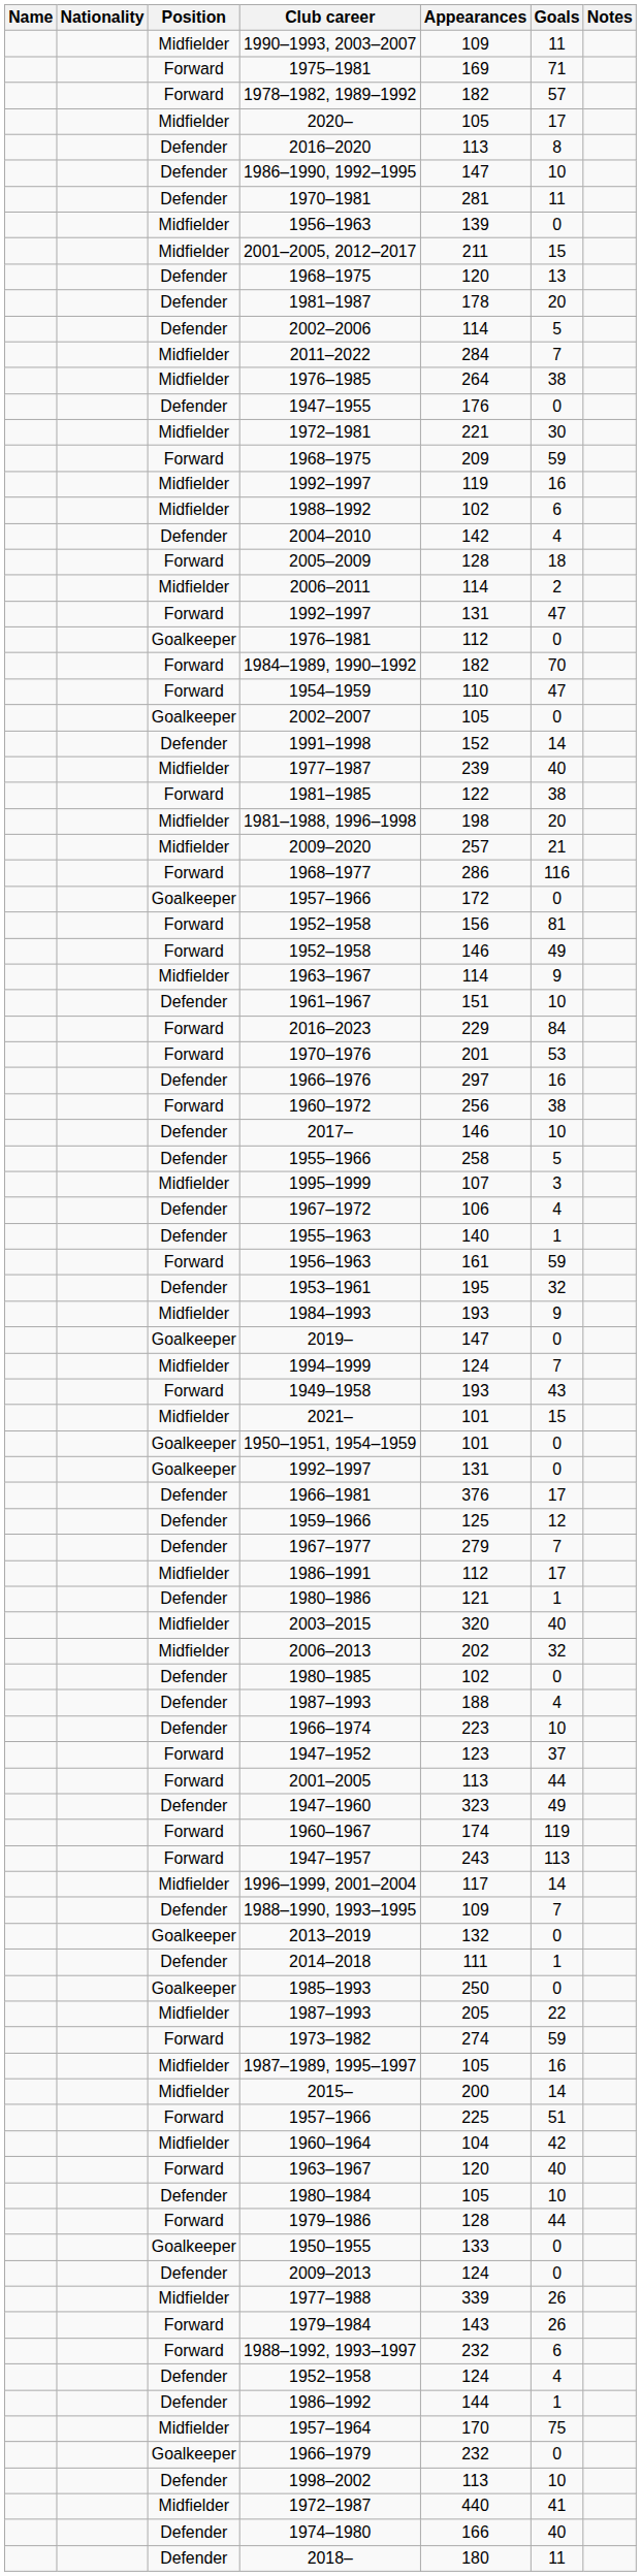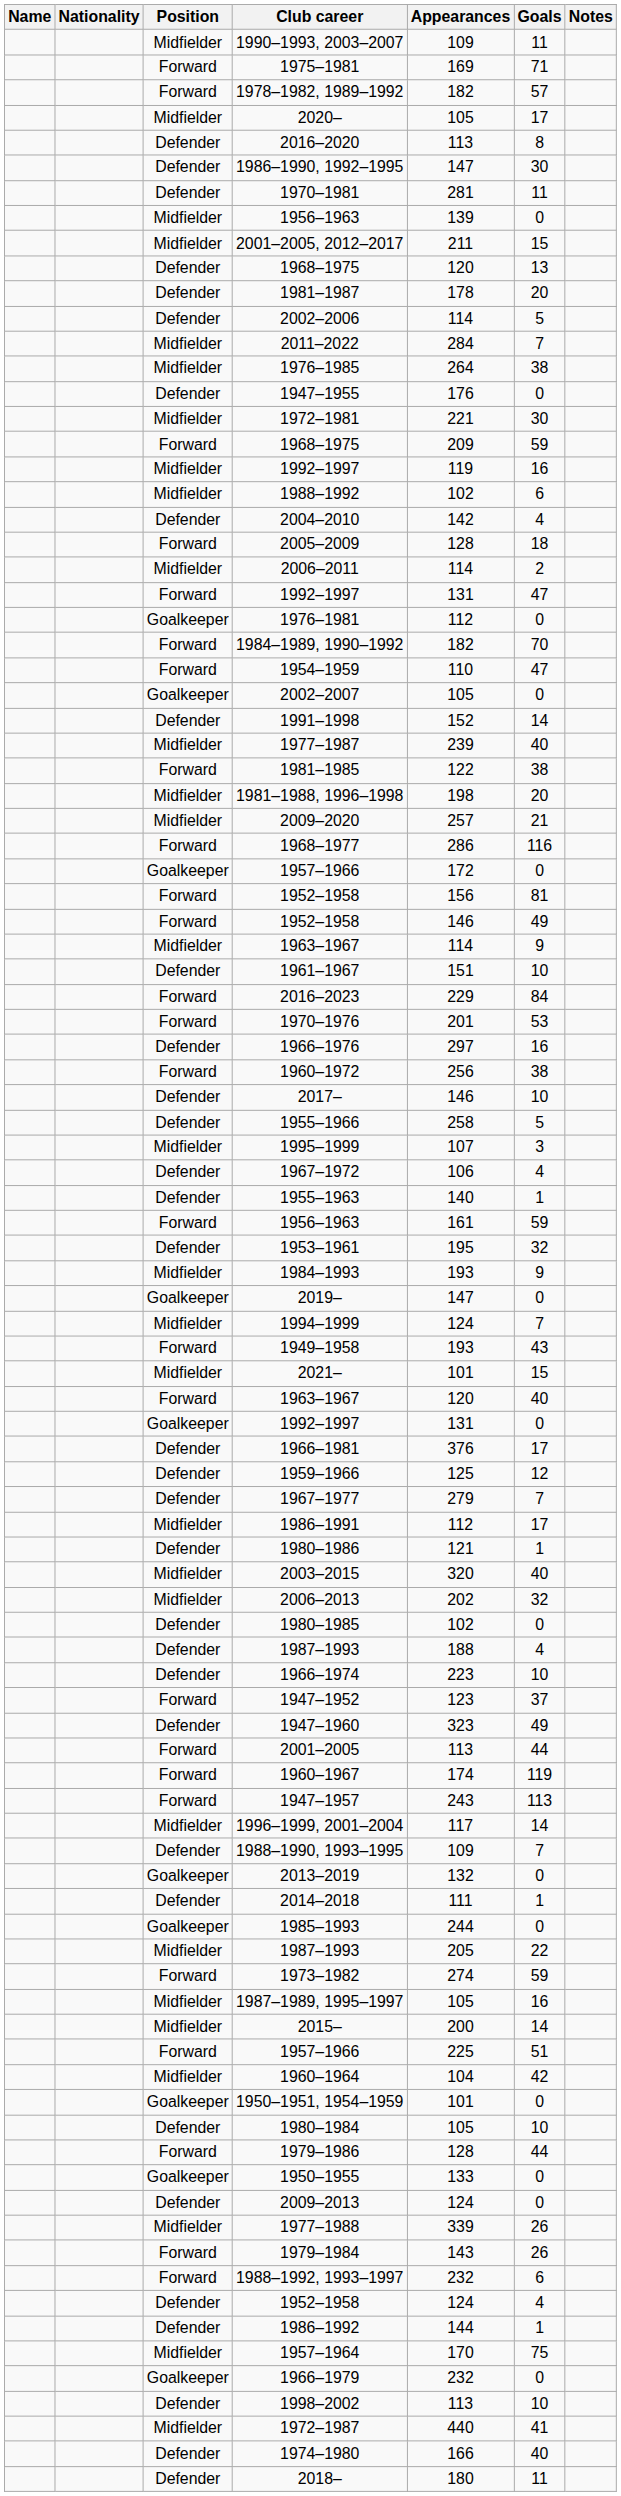 <table class="wikitable sortable" style="text-align: center;">
 <tr>
 <th>Name</th>
 <th>Nationality</th>
 <th>Position</th>
 <th>Club career</th>
 <th>Appearances</th>
 <th>Goals</th>
 <th class="unsortable">Notes</th>
 </tr>
 <tr>
 <td align="left"></td>
 <td align="left"></td>
 <td>Midfielder</td>
 <td>1990–1993, 2003–2007</td>
 <td>109</td>
 <td>11</td>
 <td></td>
 </tr>
 <tr>
 <td align="left"></td>
 <td align="left"></td>
 <td>Forward</td>
 <td>1975–1981</td>
 <td>169</td>
 <td>71</td>
 <td></td>
 </tr>
 <tr>
 <td align="left"></td>
 <td align="left"></td>
 <td>Forward</td>
 <td>1978–1982, 1989–1992</td>
 <td>182</td>
 <td>57</td>
 <td></td>
 </tr>
 <tr>
 <td align="left"></td>
 <td align="left"></td>
 <td>Midfielder</td>
 <td>2020–</td>
 <td>105</td>
 <td>17</td>
 <td></td>
 </tr>
 <tr>
 <td align="left"></td>
 <td align="left"></td>
 <td>Defender</td>
 <td>2016–2020</td>
 <td>113</td>
 <td>8</td>
 <td></td>
 </tr>
 <tr>
 <td align="left"></td>
 <td align="left"></td>
 <td>Defender</td>
 <td>1986–1990, 1992–1995</td>
 <td>147</td>
-<td>10</td>
+<td>30</td>
 <td></td>
 </tr>
 <tr>
 <td align="left"></td>
 <td align="left"></td>
 <td>Defender</td>
 <td>1970–1981</td>
 <td>281</td>
 <td>11</td>
 <td></td>
 </tr>
 <tr>
 <td align="left"></td>
 <td align="left"></td>
 <td>Midfielder</td>
 <td>1956–1963</td>
 <td>139</td>
 <td>0</td>
 <td></td>
 </tr>
 <tr>
 <td align="left"></td>
 <td align="left"></td>
 <td>Midfielder</td>
 <td>2001–2005, 2012–2017</td>
 <td>211</td>
 <td>15</td>
 <td></td>
 </tr>
 <tr>
 <td align="left"></td>
 <td align="left"></td>
 <td>Defender</td>
 <td>1968–1975</td>
 <td>120</td>
 <td>13</td>
 <td></td>
 </tr>
 <tr>
 <td align="left"></td>
 <td align="left"></td>
 <td>Defender</td>
 <td>1981–1987</td>
 <td>178</td>
 <td>20</td>
 <td></td>
 </tr>
 <tr>
 <td align="left"></td>
 <td align="left"></td>
 <td>Defender</td>
 <td>2002–2006</td>
 <td>114</td>
 <td>5</td>
 <td></td>
 </tr>
 <tr>
 <td align="left"></td>
 <td align="left"></td>
 <td>Midfielder</td>
 <td>2011–2022</td>
 <td>284</td>
 <td>7</td>
 <td></td>
 </tr>
 <tr>
 <td align="left"></td>
 <td align="left"></td>
 <td>Midfielder</td>
 <td>1976–1985</td>
 <td>264</td>
 <td>38</td>
 <td></td>
 </tr>
 <tr>
 <td align="left"></td>
 <td align="left"></td>
 <td>Defender</td>
 <td>1947–1955</td>
 <td>176</td>
 <td>0</td>
 <td></td>
 </tr>
 <tr>
 <td align="left"></td>
 <td align="left"></td>
 <td>Midfielder</td>
 <td>1972–1981</td>
 <td>221</td>
 <td>30</td>
 <td></td>
 </tr>
 <tr>
 <td align="left"></td>
 <td align="left"></td>
 <td>Forward</td>
 <td>1968–1975</td>
 <td>209</td>
 <td>59</td>
 <td></td>
 </tr>
 <tr>
 <td align="left"></td>
 <td align="left"></td>
 <td>Midfielder</td>
 <td>1992–1997</td>
 <td>119</td>
 <td>16</td>
 <td></td>
 </tr>
 <tr>
 <td align="left"></td>
 <td align="left"></td>
 <td>Midfielder</td>
 <td>1988–1992</td>
 <td>102</td>
 <td>6</td>
 <td></td>
 </tr>
 <tr>
 <td align="left"></td>
 <td align="left"></td>
 <td>Defender</td>
 <td>2004–2010</td>
 <td>142</td>
 <td>4</td>
 <td></td>
 </tr>
 <tr>
 <td align="left"></td>
 <td align="left"></td>
 <td>Forward</td>
 <td>2005–2009</td>
 <td>128</td>
 <td>18</td>
 <td></td>
 </tr>
 <tr>
 <td align="left"></td>
 <td align="left"></td>
 <td>Midfielder</td>
 <td>2006–2011</td>
 <td>114</td>
 <td>2</td>
 <td></td>
 </tr>
 <tr>
 <td align="left"></td>
 <td align="left"></td>
 <td>Forward</td>
 <td>1992–1997</td>
 <td>131</td>
 <td>47</td>
 <td></td>
 </tr>
 <tr>
 <td align="left"></td>
 <td align="left"></td>
 <td>Goalkeeper</td>
 <td>1976–1981</td>
 <td>112</td>
 <td>0</td>
 <td></td>
 </tr>
 <tr>
 <td align="left"></td>
 <td align="left"></td>
 <td>Forward</td>
 <td>1984–1989, 1990–1992</td>
 <td>182</td>
 <td>70</td>
 <td></td>
 </tr>
 <tr>
 <td align="left"></td>
 <td align="left"></td>
 <td>Forward</td>
 <td>1954–1959</td>
 <td>110</td>
 <td>47</td>
 <td></td>
 </tr>
 <tr>
 <td align="left"></td>
 <td align="left"></td>
 <td>Goalkeeper</td>
 <td>2002–2007</td>
 <td>105</td>
 <td>0</td>
 <td></td>
 </tr>
 <tr>
 <td align="left"></td>
 <td align="left"></td>
 <td>Defender</td>
 <td>1991–1998</td>
 <td>152</td>
 <td>14</td>
 <td></td>
 </tr>
 <tr>
 <td align="left"></td>
 <td align="left"></td>
 <td>Midfielder</td>
 <td>1977–1987</td>
 <td>239</td>
 <td>40</td>
 <td></td>
 </tr>
 <tr>
 <td align="left"></td>
 <td align="left"></td>
 <td>Forward</td>
 <td>1981–1985</td>
 <td>122</td>
 <td>38</td>
 <td></td>
 </tr>
 <tr>
 <td align="left"></td>
 <td align="left"></td>
 <td>Midfielder</td>
 <td>1981–1988, 1996–1998</td>
 <td>198</td>
 <td>20</td>
 <td></td>
 </tr>
 <tr>
 <td align="left"></td>
 <td align="left"></td>
 <td>Midfielder</td>
 <td>2009–2020</td>
 <td>257</td>
 <td>21</td>
 <td></td>
 </tr>
 <tr>
 <td align="left"></td>
 <td align="left"></td>
 <td>Forward</td>
 <td>1968–1977</td>
 <td>286</td>
 <td>116</td>
 <td></td>
 </tr>
 <tr>
 <td align="left"></td>
 <td align="left"></td>
 <td>Goalkeeper</td>
 <td>1957–1966</td>
 <td>172</td>
 <td>0</td>
 <td></td>
 </tr>
 <tr>
 <td align="left"></td>
 <td align="left"></td>
 <td>Forward</td>
 <td>1952–1958</td>
 <td>156</td>
 <td>81</td>
 <td></td>
 </tr>
 <tr>
 <td align="left"></td>
 <td align="left"></td>
 <td>Forward</td>
 <td>1952–1958</td>
 <td>146</td>
 <td>49</td>
 <td></td>
 </tr>
 <tr>
 <td align="left"></td>
 <td align="left"></td>
 <td>Midfielder</td>
 <td>1963–1967</td>
 <td>114</td>
 <td>9</td>
 <td></td>
 </tr>
 <tr>
 <td align="left"></td>
 <td align="left"></td>
 <td>Defender</td>
 <td>1961–1967</td>
 <td>151</td>
 <td>10</td>
 <td></td>
 </tr>
 <tr>
 <td align="left"></td>
 <td align="left"></td>
 <td>Forward</td>
 <td>2016–2023</td>
 <td>229</td>
 <td>84</td>
 <td></td>
 </tr>
 <tr>
 <td align="left"></td>
 <td align="left"></td>
 <td>Forward</td>
 <td>1970–1976</td>
 <td>201</td>
 <td>53</td>
 <td></td>
 </tr>
 <tr>
 <td align="left"></td>
 <td align="left"></td>
 <td>Defender</td>
 <td>1966–1976</td>
 <td>297</td>
 <td>16</td>
 <td></td>
 </tr>
 <tr>
 <td align="left"></td>
 <td align="left"></td>
 <td>Forward</td>
 <td>1960–1972</td>
 <td>256</td>
 <td>38</td>
 <td></td>
 </tr>
 <tr>
 <td align="left"></td>
 <td align="left"></td>
 <td>Defender</td>
 <td>2017–</td>
 <td>146</td>
 <td>10</td>
 <td></td>
 </tr>
 <tr>
 <td align="left"></td>
 <td align="left"></td>
 <td>Defender</td>
 <td>1955–1966</td>
 <td>258</td>
 <td>5</td>
 <td></td>
 </tr>
 <tr>
 <td align="left"></td>
 <td align="left"></td>
 <td>Midfielder</td>
 <td>1995–1999</td>
 <td>107</td>
 <td>3</td>
 <td></td>
 </tr>
 <tr>
 <td align="left"></td>
 <td align="left"></td>
 <td>Defender</td>
 <td>1967–1972</td>
 <td>106</td>
 <td>4</td>
 <td></td>
 </tr>
 <tr>
 <td align="left"></td>
 <td align="left"></td>
 <td>Defender</td>
 <td>1955–1963</td>
 <td>140</td>
 <td>1</td>
 <td></td>
 </tr>
 <tr>
 <td align="left"></td>
 <td align="left"></td>
 <td>Forward</td>
 <td>1956–1963</td>
 <td>161</td>
 <td>59</td>
 <td></td>
 </tr>
 <tr>
 <td align="left"></td>
 <td align="left"></td>
 <td>Defender</td>
 <td>1953–1961</td>
 <td>195</td>
 <td>32</td>
 <td></td>
 </tr>
 <tr>
 <td align="left"></td>
 <td align="left"></td>
 <td>Midfielder</td>
 <td>1984–1993</td>
 <td>193</td>
 <td>9</td>
 <td></td>
 </tr>
 <tr>
 <td align="left"></td>
 <td align="left"></td>
 <td>Goalkeeper</td>
 <td>2019–</td>
 <td>147</td>
 <td>0</td>
 <td></td>
 </tr>
 <tr>
 <td align="left"></td>
 <td align="left"></td>
 <td>Midfielder</td>
 <td>1994–1999</td>
 <td>124</td>
 <td>7</td>
 <td></td>
 </tr>
 <tr>
 <td align="left"></td>
 <td align="left"></td>
 <td>Forward</td>
 <td>1949–1958</td>
 <td>193</td>
 <td>43</td>
 <td></td>
 </tr>
 <tr>
 <td align="left"></td>
 <td align="left"></td>
 <td>Midfielder</td>
 <td>2021–</td>
 <td>101</td>
 <td>15</td>
 <td></td>
 </tr>
 <tr>
 <td align="left"></td>
 <td align="left"></td>
-<td>Goalkeeper</td>
-<td>1950–1951, 1954–1959</td>
-<td>101</td>
-<td>0</td>
+<td>Forward</td>
+<td>1963–1967</td>
+<td>120</td>
+<td>40</td>
 <td></td>
 </tr>
 <tr>
 <td align="left"></td>
 <td align="left"></td>
 <td>Goalkeeper</td>
 <td>1992–1997</td>
 <td>131</td>
 <td>0</td>
 <td></td>
 </tr>
 <tr>
 <td align="left"></td>
 <td align="left"></td>
 <td>Defender</td>
 <td>1966–1981</td>
 <td>376</td>
 <td>17</td>
 <td></td>
 </tr>
 <tr>
 <td align="left"></td>
 <td align="left"></td>
 <td>Defender</td>
 <td>1959–1966</td>
 <td>125</td>
 <td>12</td>
 <td></td>
 </tr>
 <tr>
 <td align="left"></td>
 <td align="left"></td>
 <td>Defender</td>
 <td>1967–1977</td>
 <td>279</td>
 <td>7</td>
 <td></td>
 </tr>
 <tr>
 <td align="left"></td>
 <td align="left"></td>
 <td>Midfielder</td>
 <td>1986–1991</td>
 <td>112</td>
 <td>17</td>
 <td></td>
 </tr>
 <tr>
 <td align="left"></td>
 <td align="left"></td>
 <td>Defender</td>
 <td>1980–1986</td>
 <td>121</td>
 <td>1</td>
 <td></td>
 </tr>
 <tr>
 <td align="left"></td>
 <td align="left"></td>
 <td>Midfielder</td>
 <td>2003–2015</td>
 <td>320</td>
 <td>40</td>
 <td></td>
 </tr>
 <tr>
 <td align="left"></td>
 <td align="left"></td>
 <td>Midfielder</td>
 <td>2006–2013</td>
 <td>202</td>
 <td>32</td>
 <td></td>
 </tr>
 <tr>
 <td align="left"></td>
 <td align="left"></td>
 <td>Defender</td>
 <td>1980–1985</td>
 <td>102</td>
 <td>0</td>
 <td></td>
 </tr>
 <tr>
 <td align="left"></td>
 <td align="left"></td>
 <td>Defender</td>
 <td>1987–1993</td>
 <td>188</td>
 <td>4</td>
 <td></td>
 </tr>
 <tr>
 <td align="left"></td>
 <td align="left"></td>
 <td>Defender</td>
 <td>1966–1974</td>
 <td>223</td>
 <td>10</td>
 <td></td>
 </tr>
 <tr>
 <td align="left"></td>
 <td align="left"></td>
 <td>Forward</td>
 <td>1947–1952</td>
 <td>123</td>
 <td>37</td>
 <td></td>
 </tr>
 <tr>
 <td align="left"></td>
 <td align="left"></td>
-<td>Forward</td>
-<td>2001–2005</td>
-<td>113</td>
-<td>44</td>
+<td>Defender</td>
+<td>1947–1960</td>
+<td>323</td>
+<td>49</td>
 <td></td>
 </tr>
 <tr>
 <td align="left"></td>
 <td align="left"></td>
-<td>Defender</td>
-<td>1947–1960</td>
-<td>323</td>
-<td>49</td>
+<td>Forward</td>
+<td>2001–2005</td>
+<td>113</td>
+<td>44</td>
 <td></td>
 </tr>
 <tr>
 <td align="left"></td>
 <td align="left"></td>
 <td>Forward</td>
 <td>1960–1967</td>
 <td>174</td>
 <td>119</td>
 <td></td>
 </tr>
 <tr>
 <td align="left"></td>
 <td align="left"></td>
 <td>Forward</td>
 <td>1947–1957</td>
 <td>243</td>
 <td>113</td>
 <td></td>
 </tr>
 <tr>
 <td align="left"></td>
 <td align="left"></td>
 <td>Midfielder</td>
 <td>1996–1999, 2001–2004</td>
 <td>117</td>
 <td>14</td>
 <td></td>
 </tr>
 <tr>
 <td align="left"></td>
 <td align="left"></td>
 <td>Defender</td>
 <td>1988–1990, 1993–1995</td>
 <td>109</td>
 <td>7</td>
 <td></td>
 </tr>
 <tr>
 <td align="left"></td>
 <td align="left"></td>
 <td>Goalkeeper</td>
 <td>2013–2019</td>
 <td>132</td>
 <td>0</td>
 <td></td>
 </tr>
 <tr>
 <td align="left"></td>
 <td align="left"></td>
 <td>Defender</td>
 <td>2014–2018</td>
 <td>111</td>
 <td>1</td>
 <td></td>
 </tr>
 <tr>
 <td align="left"></td>
 <td align="left"></td>
 <td>Goalkeeper</td>
 <td>1985–1993</td>
-<td>250</td>
+<td>244</td>
 <td>0</td>
 <td></td>
 </tr>
 <tr>
 <td align="left"></td>
 <td align="left"></td>
 <td>Midfielder</td>
 <td>1987–1993</td>
 <td>205</td>
 <td>22</td>
 <td></td>
 </tr>
 <tr>
 <td align="left"></td>
 <td align="left"></td>
 <td>Forward</td>
 <td>1973–1982</td>
 <td>274</td>
 <td>59</td>
 <td></td>
 </tr>
 <tr>
 <td align="left"></td>
 <td align="left"></td>
 <td>Midfielder</td>
 <td>1987–1989, 1995–1997</td>
 <td>105</td>
 <td>16</td>
 <td></td>
 </tr>
 <tr>
 <td align="left"></td>
 <td align="left"></td>
 <td>Midfielder</td>
 <td>2015–</td>
 <td>200</td>
 <td>14</td>
 <td></td>
 </tr>
 <tr>
 <td align="left"></td>
 <td align="left"></td>
 <td>Forward</td>
 <td>1957–1966</td>
 <td>225</td>
 <td>51</td>
 <td></td>
 </tr>
 <tr>
 <td align="left"></td>
 <td align="left"></td>
 <td>Midfielder</td>
 <td>1960–1964</td>
 <td>104</td>
 <td>42</td>
 <td></td>
 </tr>
 <tr>
 <td align="left"></td>
 <td align="left"></td>
-<td>Forward</td>
-<td>1963–1967</td>
-<td>120</td>
-<td>40</td>
+<td>Goalkeeper</td>
+<td>1950–1951, 1954–1959</td>
+<td>101</td>
+<td>0</td>
 <td></td>
 </tr>
 <tr>
 <td align="left"></td>
 <td align="left"></td>
 <td>Defender</td>
 <td>1980–1984</td>
 <td>105</td>
 <td>10</td>
 <td></td>
 </tr>
 <tr>
 <td align="left"></td>
 <td align="left"></td>
 <td>Forward</td>
 <td>1979–1986</td>
 <td>128</td>
 <td>44</td>
 <td></td>
 </tr>
 <tr>
 <td align="left"></td>
 <td align="left"></td>
 <td>Goalkeeper</td>
 <td>1950–1955</td>
 <td>133</td>
 <td>0</td>
 <td></td>
 </tr>
 <tr>
 <td align="left"></td>
 <td align="left"></td>
 <td>Defender</td>
 <td>2009–2013</td>
 <td>124</td>
 <td>0</td>
 <td></td>
 </tr>
 <tr>
 <td align="left"></td>
 <td align="left"></td>
 <td>Midfielder</td>
 <td>1977–1988</td>
 <td>339</td>
 <td>26</td>
 <td></td>
 </tr>
 <tr>
 <td align="left"></td>
 <td align="left"></td>
 <td>Forward</td>
 <td>1979–1984</td>
 <td>143</td>
 <td>26</td>
 <td></td>
 </tr>
 <tr>
 <td align="left"></td>
 <td align="left"></td>
 <td>Forward</td>
 <td>1988–1992, 1993–1997</td>
 <td>232</td>
 <td>6</td>
 <td></td>
 </tr>
 <tr>
 <td align="left"></td>
 <td align="left"></td>
 <td>Defender</td>
 <td>1952–1958</td>
 <td>124</td>
 <td>4</td>
 <td></td>
 </tr>
 <tr>
 <td align="left"></td>
 <td align="left"></td>
 <td>Defender</td>
 <td>1986–1992</td>
 <td>144</td>
 <td>1</td>
 <td></td>
 </tr>
 <tr>
 <td align="left"></td>
 <td align="left"></td>
 <td>Midfielder</td>
 <td>1957–1964</td>
 <td>170</td>
 <td>75</td>
 <td></td>
 </tr>
 <tr>
 <td align="left"></td>
 <td align="left"></td>
 <td>Goalkeeper</td>
 <td>1966–1979</td>
 <td>232</td>
 <td>0</td>
 <td></td>
 </tr>
 <tr>
 <td align="left"></td>
 <td align="left"></td>
 <td>Defender</td>
 <td>1998–2002</td>
 <td>113</td>
 <td>10</td>
 <td></td>
 </tr>
 <tr>
 <td align="left"></td>
 <td align="left"></td>
 <td>Midfielder</td>
 <td>1972–1987</td>
 <td>440</td>
 <td>41</td>
 <td></td>
 </tr>
 <tr>
 <td align="left"></td>
 <td align="left"></td>
 <td>Defender</td>
 <td>1974–1980</td>
 <td>166</td>
 <td>40</td>
 <td></td>
 </tr>
 <tr>
 <td align="left"></td>
 <td align="left"></td>
 <td>Defender</td>
 <td>2018–</td>
 <td>180</td>
 <td>11</td>
 <td></td>
 </tr>
 </table>
